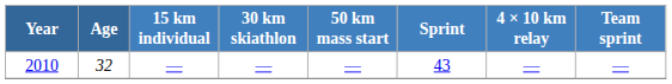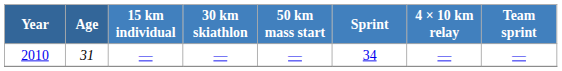 <table class="wikitable" style="font-size:95%; text-align:center; border:grey solid 1px; border-collapse:collapse; background:#ffffff;">
 <tr>
 <th style="background-color:#369; color:white; width:60px;"> Year </th>
 <th style="background-color:#369; color:white; width:40px;"> Age </th>
 <th style="background-color:#4180be; color:white; width:75px;"> 15 km <br>individual</th>
 <th style="background-color:#4180be; color:white; width:75px;"> 30 km <br> skiathlon </th>
 <th style="background-color:#4180be; color:white; width:75px;"> 50 km <br>mass start</th>
 <th style="background-color:#4180be; color:white; width:75px;"> Sprint </th>
 <th style="background-color:#4180be; color:white; width:75px;"> 4 × 10 km <br> relay </th>
 <th style="background-color:#4180be; color:white; width:75px;"> Team <br> sprint </th>
 </tr>
 <tr>
 <td><a href='#'>2010</a></td>
-<td><em>32</em></td>
+<td><em>31</em></td>
 <td><a href='#'>—</a></td>
 <td><a href='#'>—</a></td>
 <td><a href='#'>—</a></td>
-<td><a href='#'>43</a></td>
+<td><a href='#'>34</a></td>
 <td><a href='#'>—</a></td>
 <td><a href='#'>—</a></td>
 </tr>
 <tr>
 </tr>
 </table>
